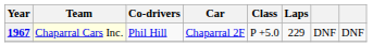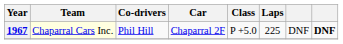 <table class="wikitable" style="text-align:center; font-size:90%">
 <tr>
 <th>Year</th>
 <th>Team</th>
 <th>Co-drivers</th>
 <th>Car</th>
 <th>Class</th>
 <th>Laps</th>
 <th></th>
 <th></th>
 </tr>
 <tr>
 <th><a href='#'>1967</a></th>
 <td align="left" style="background: lightyellow;"> <a href='#'>Chaparral Cars</a> Inc.</td>
 <td align="left"> <a href='#'>Phil Hill</a></td>
 <td align="left"><a href='#'>Chaparral 2F</a></td>
 <td>P +5.0</td>
-<td>229</td>
+<td>225</td>
 <td>DNF</td>
-<td>DNF</td>
+<td><strong>DNF</strong></td>
 </tr>
 <tr>
 </tr>
 </table>
